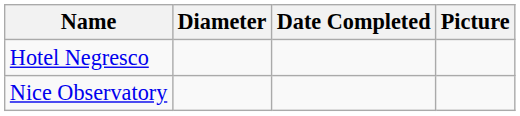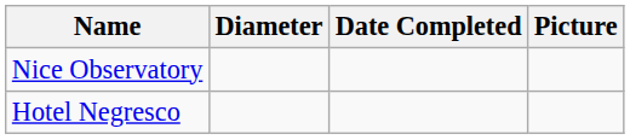 <table class="wikitable">
 <tr>
 <th>Name</th>
 <th>Diameter</th>
 <th>Date Completed</th>
 <th>Picture</th>
 </tr>
 <tr>
+<td><a href='#'>Nice Observatory</a></td>
+<td></td>
+<td></td>
+<td></td>
+</tr>
+<tr>
 <td><a href='#'>Hotel Negresco</a></td>
 <td></td>
 <td></td>
 <td></td>
 </tr>
-<tr>
-<td><a href='#'>Nice Observatory</a></td>
-<td></td>
-<td></td>
-<td></td>
-</tr>
 </table>
